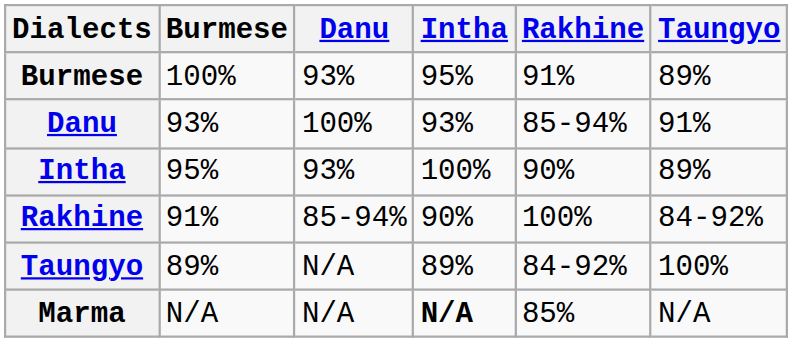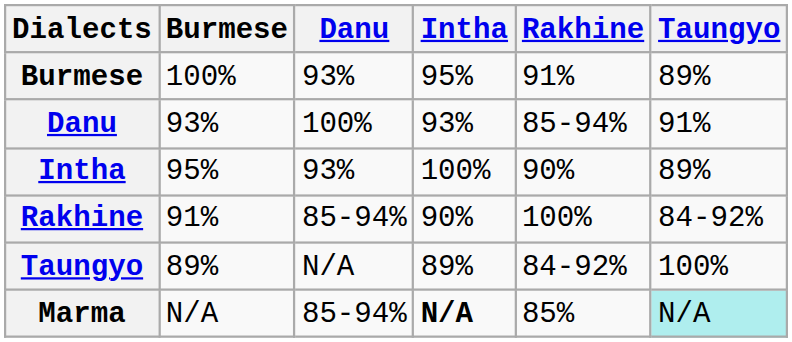 <table class="wikitable sortable static-row-numbers static-row-header-text">
 <tr>
 <th>Dialects</th>
 <th>Burmese</th>
 <th><a href='#'>Danu</a></th>
 <th><a href='#'>Intha</a></th>
 <th><a href='#'>Rakhine</a></th>
 <th><a href='#'>Taungyo</a></th>
 </tr>
 <tr>
 <th>Burmese</th>
 <td>100%</td>
 <td>93%</td>
 <td>95%</td>
 <td>91%</td>
 <td>89%</td>
 </tr>
 <tr>
 <th><a href='#'>Danu</a></th>
 <td>93%</td>
 <td>100%</td>
 <td>93%</td>
 <td>85-94%</td>
 <td>91%</td>
 </tr>
 <tr>
 <th><a href='#'>Intha</a></th>
 <td>95%</td>
 <td>93%</td>
 <td>100%</td>
 <td>90%</td>
 <td>89%</td>
 </tr>
 <tr>
 <th><a href='#'>Rakhine</a></th>
 <td>91%</td>
 <td>85-94%</td>
 <td>90%</td>
 <td>100%</td>
 <td>84-92%</td>
 </tr>
 <tr>
 <th><a href='#'>Taungyo</a></th>
 <td>89%</td>
 <td>N/A</td>
 <td>89%</td>
 <td>84-92%</td>
 <td>100%</td>
 </tr>
 <tr>
 <th>Marma</th>
 <td>N/A</td>
-<td>N/A</td>
+<td>85-94%</td>
 <td><strong>N/A</strong></td>
 <td>85%</td>
-<td>N/A</td>
+<td style="background: paleturquoise;">N/A</td>
 </tr>
 </table>
